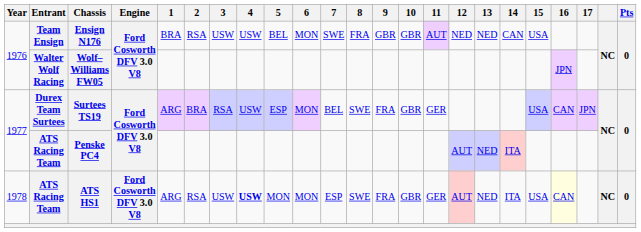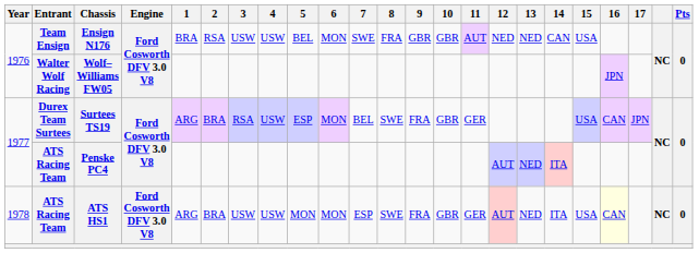 <table class="wikitable" style="text-align:center; font-size:90%">
 <tr>
 <th>Year</th>
 <th>Entrant</th>
 <th>Chassis</th>
 <th>Engine</th>
 <th>1</th>
 <th>2</th>
 <th>3</th>
 <th>4</th>
 <th>5</th>
 <th>6</th>
 <th>7</th>
 <th>8</th>
 <th>9</th>
 <th>10</th>
 <th>11</th>
 <th>12</th>
 <th>13</th>
 <th>14</th>
 <th>15</th>
 <th>16</th>
 <th>17</th>
 <th></th>
 <th><a href='#'>Pts</a></th>
 </tr>
 <tr>
 <td rowspan=2><a href='#'>1976</a></td>
 <th><a href='#'>Team Ensign</a></th>
 <th><a href='#'>Ensign</a> <a href='#'>N176</a></th>
 <th rowspan=2><a href='#'>Ford Cosworth DFV</a> 3.0 <a href='#'>V8</a></th>
 <td><a href='#'>BRA</a></td>
 <td><a href='#'>RSA</a></td>
 <td><a href='#'>USW</a></td>
 <td><a href='#'>USW</a></td>
 <td><a href='#'>BEL</a></td>
 <td><a href='#'>MON</a></td>
 <td><a href='#'>SWE</a></td>
 <td><a href='#'>FRA</a></td>
 <td><a href='#'>GBR</a></td>
 <td><a href='#'>GBR</a></td>
 <td style="background:#EFCFFF;"><a href='#'>AUT</a><br></td>
 <td><a href='#'>NED</a></td>
 <td><a href='#'>NED</a></td>
 <td><a href='#'>CAN</a></td>
 <td><a href='#'>USA</a></td>
 <td></td>
 <td></td>
 <th rowspan=2>NC</th>
 <th rowspan=2>0</th>
 </tr>
 <tr>
 <th><a href='#'>Walter Wolf Racing</a></th>
 <th><a href='#'>Wolf–Williams</a> <a href='#'>FW05</a></th>
 <td></td>
 <td></td>
 <td></td>
 <td></td>
 <td></td>
 <td></td>
 <td></td>
 <td></td>
 <td></td>
 <td></td>
 <td></td>
 <td></td>
 <td></td>
 <td></td>
 <td></td>
 <td style="background:#EFCFFF;"><a href='#'>JPN</a><br></td>
 <td></td>
 </tr>
 <tr>
 <td rowspan=2><a href='#'>1977</a></td>
 <th><a href='#'>Durex</a> <a href='#'>Team Surtees</a></th>
 <th><a href='#'>Surtees</a> <a href='#'>TS19</a></th>
 <th rowspan=2><a href='#'>Ford Cosworth DFV</a> 3.0 <a href='#'>V8</a></th>
 <td style="background:#EFCFFF;"><a href='#'>ARG</a><br></td>
 <td style="background:#EFCFFF;"><a href='#'>BRA</a><br></td>
 <td style="background:#CFCFFF;"><a href='#'>RSA</a><br></td>
 <td style="background:#CFCFFF;"><a href='#'>USW</a><br></td>
 <td style="background:#CFCFFF;"><a href='#'>ESP</a><br></td>
 <td style="background:#EFCFFF;"><a href='#'>MON</a><br></td>
 <td><a href='#'>BEL</a></td>
 <td><a href='#'>SWE</a></td>
 <td><a href='#'>FRA</a></td>
 <td><a href='#'>GBR</a></td>
 <td><a href='#'>GER</a></td>
 <td></td>
 <td></td>
 <td></td>
 <td style="background:#CFCFFF;"><a href='#'>USA</a><br></td>
 <td style="background:#EFCFFF;"><a href='#'>CAN</a><br></td>
 <td style="background:#EFCFFF;"><a href='#'>JPN</a><br></td>
 <th rowspan=2>NC</th>
 <th rowspan=2>0</th>
 </tr>
 <tr>
 <th><a href='#'>ATS Racing Team</a></th>
 <th><a href='#'>Penske</a> <a href='#'>PC4</a></th>
 <td></td>
 <td></td>
 <td></td>
 <td></td>
 <td></td>
 <td></td>
 <td></td>
 <td></td>
 <td></td>
 <td></td>
 <td></td>
 <td style="background:#CFCFFF;"><a href='#'>AUT</a><br></td>
 <td style="background:#CFCFFF;"><a href='#'>NED</a><br></td>
 <td style="background:#FFCFCF;"><a href='#'>ITA</a><br></td>
 <td></td>
 <td></td>
 <td></td>
 </tr>
 <tr>
 <td><a href='#'>1978</a></td>
 <th><a href='#'>ATS Racing Team</a></th>
 <th><a href='#'>ATS</a> <a href='#'>HS1</a></th>
 <th><a href='#'>Ford Cosworth DFV</a> 3.0 <a href='#'>V8</a></th>
 <td><a href='#'>ARG</a></td>
-<td><a href='#'>RSA</a></td>
+<td><a href='#'>BRA</a></td>
 <td><a href='#'>USW</a></td>
-<td><strong><a href='#'>USW</a></strong></td>
+<td><a href='#'>USW</a></td>
 <td><a href='#'>MON</a></td>
 <td><a href='#'>MON</a></td>
 <td><a href='#'>ESP</a></td>
 <td><a href='#'>SWE</a></td>
 <td><a href='#'>FRA</a></td>
 <td><a href='#'>GBR</a></td>
 <td><a href='#'>GER</a></td>
 <td style="background:#FFCFCF;"><a href='#'>AUT</a><br></td>
 <td><a href='#'>NED</a></td>
 <td><a href='#'>ITA</a></td>
 <td><a href='#'>USA</a></td>
 <td style="background: lightyellow;"><a href='#'>CAN</a></td>
 <td></td>
 <th>NC</th>
 <th>0</th>
 </tr>
 <tr>
 <th colspan="23"></th>
 </tr>
 </table>
